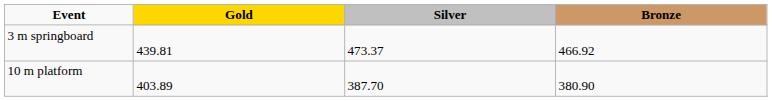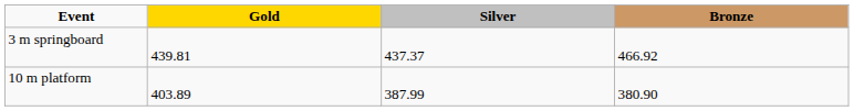 <table class="wikitable" style="text-align:left">
 <tr align="center">
 <td width=150><strong>Event</strong></td>
 <td width=250 bgcolor=gold><strong>Gold</strong></td>
 <td width=250 bgcolor=silver><strong>Silver</strong></td>
 <td width=250 bgcolor=CC9966><strong>Bronze</strong></td>
 </tr>
 <tr valign="top">
 <td>3 m springboard<br><div></div></td>
 <td><br>439.81</td>
-<td> <br> 473.37</td>
+<td> <br> 437.37</td>
 <td><br>466.92</td>
 </tr>
 <tr valign="top">
 <td>10 m platform<br><div></div></td>
 <td><br>403.89</td>
-<td> <br>387.70</td>
+<td> <br>387.99</td>
 <td><br>380.90</td>
 </tr>
 </table>
